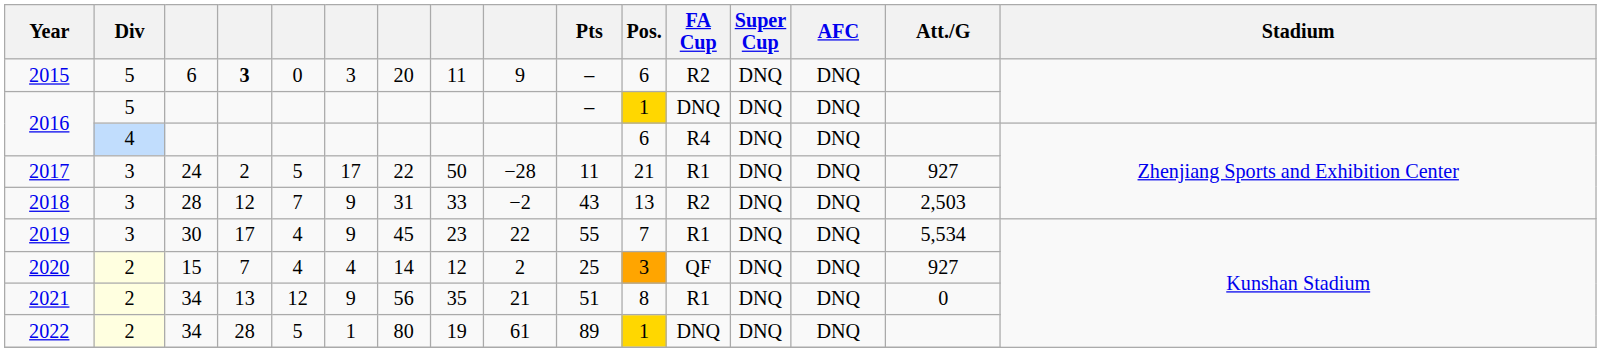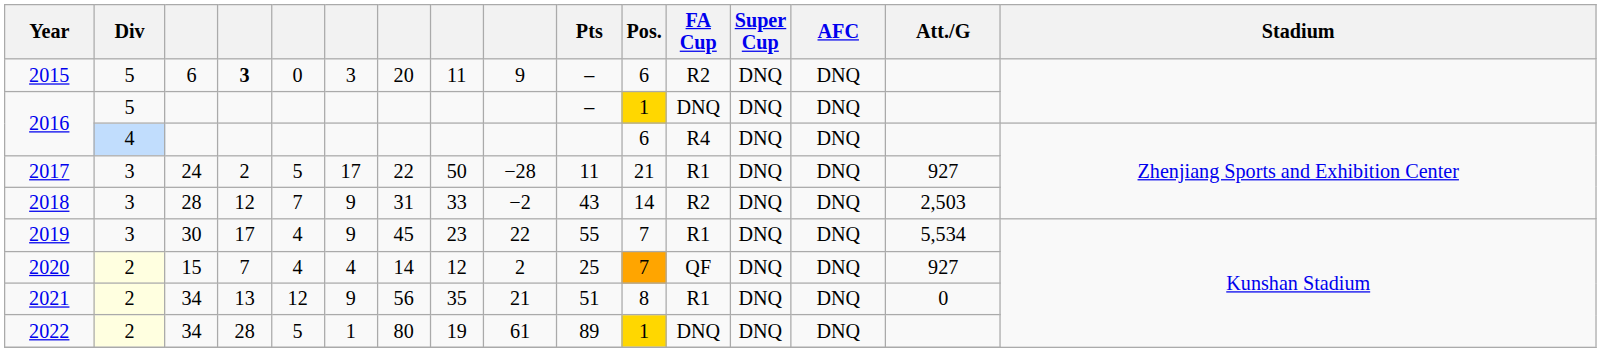 <table class="wikitable sortable" width=100% style=text-align:Center>
 <tr>
 <th>Year</th>
 <th>Div</th>
 <th></th>
 <th></th>
 <th></th>
 <th></th>
 <th></th>
 <th></th>
 <th></th>
 <th>Pts</th>
 <th width=2%>Pos.</th>
 <th width=4%><a href='#'>FA Cup</a></th>
 <th width=2%><a href='#'>Super Cup</a></th>
 <th><a href='#'>AFC</a></th>
 <th>Att./G</th>
 <th>Stadium</th>
 </tr>
 <tr>
 <td><a href='#'>2015</a></td>
 <td>5</td>
 <td>6</td>
 <td><strong>3</strong></td>
 <td>0</td>
 <td>3</td>
 <td>20</td>
 <td>11</td>
 <td>9</td>
 <td>–</td>
 <td>6</td>
 <td>R2</td>
 <td>DNQ</td>
 <td>DNQ</td>
 <td></td>
 <td rowspan=2></td>
 </tr>
 <tr>
 <td rowspan=2><a href='#'>2016</a></td>
 <td>5</td>
 <td></td>
 <td></td>
 <td></td>
 <td></td>
 <td></td>
 <td></td>
 <td></td>
 <td>–</td>
 <td bgcolor=#FFD700>1</td>
 <td>DNQ</td>
 <td>DNQ</td>
 <td>DNQ</td>
 <td></td>
 </tr>
 <tr>
 <td bgcolor=#c1ddfd>4</td>
 <td></td>
 <td></td>
 <td></td>
 <td></td>
 <td></td>
 <td></td>
 <td></td>
 <td></td>
 <td>6</td>
 <td>R4</td>
 <td>DNQ</td>
 <td>DNQ</td>
 <td></td>
 <td align=center rowspan=3><a href='#'>Zhenjiang Sports and Exhibition Center</a></td>
 </tr>
 <tr>
 <td><a href='#'>2017</a></td>
 <td>3</td>
 <td>24</td>
 <td>2</td>
 <td>5</td>
 <td>17</td>
 <td>22</td>
 <td>50</td>
 <td>−28</td>
 <td>11</td>
 <td>21</td>
 <td>R1</td>
 <td>DNQ</td>
 <td>DNQ</td>
 <td>927</td>
 </tr>
 <tr>
 <td><a href='#'>2018</a></td>
 <td>3</td>
 <td>28</td>
 <td>12</td>
 <td>7</td>
 <td>9</td>
 <td>31</td>
 <td>33</td>
 <td>−2</td>
 <td>43</td>
-<td>13</td>
+<td>14</td>
 <td>R2</td>
 <td>DNQ</td>
 <td>DNQ</td>
 <td>2,503</td>
 </tr>
 <tr>
 <td><a href='#'>2019</a></td>
 <td>3</td>
 <td>30</td>
 <td>17</td>
 <td>4</td>
 <td>9</td>
 <td>45</td>
 <td>23</td>
 <td>22</td>
 <td>55</td>
 <td>7</td>
 <td>R1</td>
 <td>DNQ</td>
 <td>DNQ</td>
 <td>5,534</td>
 <td align=center rowspan=5><a href='#'>Kunshan Stadium</a></td>
 </tr>
 <tr>
 <td><a href='#'>2020</a></td>
 <td bgcolor=#FFFFE0>2</td>
 <td>15</td>
 <td>7</td>
 <td>4</td>
 <td>4</td>
 <td>14</td>
 <td>12</td>
 <td>2</td>
 <td>25</td>
-<td bgcolor=#FFA500>3</td>
+<td bgcolor=#FFA500>7</td>
 <td>QF</td>
 <td>DNQ</td>
 <td>DNQ</td>
 <td>927</td>
 </tr>
 <tr>
 <td><a href='#'>2021</a></td>
 <td bgcolor=#FFFFE0>2</td>
 <td>34</td>
 <td>13</td>
 <td>12</td>
 <td>9</td>
 <td>56</td>
 <td>35</td>
 <td>21</td>
 <td>51</td>
 <td>8</td>
 <td>R1</td>
 <td>DNQ</td>
 <td>DNQ</td>
 <td>0</td>
 </tr>
 <tr>
 <td><a href='#'>2022</a></td>
 <td bgcolor=#FFFFE0>2</td>
 <td>34</td>
 <td>28</td>
 <td>5</td>
 <td>1</td>
 <td>80</td>
 <td>19</td>
 <td>61</td>
 <td>89</td>
 <td bgcolor=#FFD700>1</td>
 <td>DNQ</td>
 <td>DNQ</td>
 <td>DNQ</td>
 <td></td>
 </tr>
 <tr>
 </tr>
 </table>
